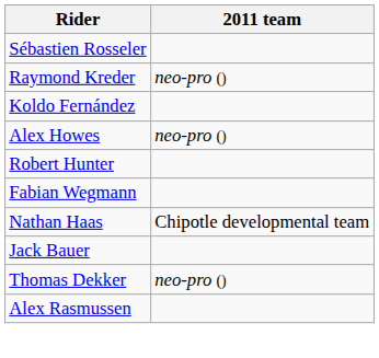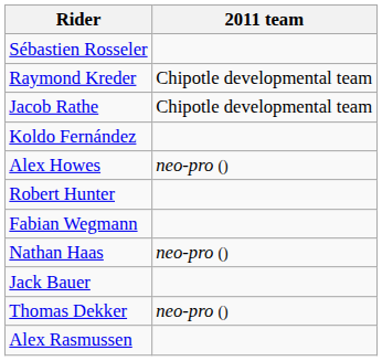 <table class="wikitable">
 <tr>
 <th>Rider</th>
 <th>2011 team</th>
 </tr>
 <tr>
 <td><a href='#'>Sébastien Rosseler</a></td>
 <td></td>
 </tr>
 <tr>
 <td><a href='#'>Raymond Kreder</a></td>
-<td><em>neo-pro</em> <small>()</small></td>
+<td>Chipotle developmental team</td>
+</tr>
+<tr>
+<td><a href='#'>Jacob Rathe</a></td>
+<td>Chipotle developmental team</td>
 </tr>
 <tr>
 <td><a href='#'>Koldo Fernández</a></td>
 <td></td>
 </tr>
 <tr>
 <td><a href='#'>Alex Howes</a></td>
 <td><em>neo-pro</em> <small>()</small></td>
 </tr>
 <tr>
 <td><a href='#'>Robert Hunter</a></td>
 <td></td>
 </tr>
 <tr>
 <td><a href='#'>Fabian Wegmann</a></td>
 <td></td>
 </tr>
 <tr>
 <td><a href='#'>Nathan Haas</a></td>
-<td>Chipotle developmental team</td>
+<td><em>neo-pro</em> <small>()</small></td>
 </tr>
 <tr>
 <td><a href='#'>Jack Bauer</a></td>
 <td></td>
 </tr>
 <tr>
 <td><a href='#'>Thomas Dekker</a></td>
 <td><em>neo-pro</em> <small>()</small></td>
 </tr>
 <tr>
 <td><a href='#'>Alex Rasmussen</a></td>
 <td></td>
 </tr>
 </table>
